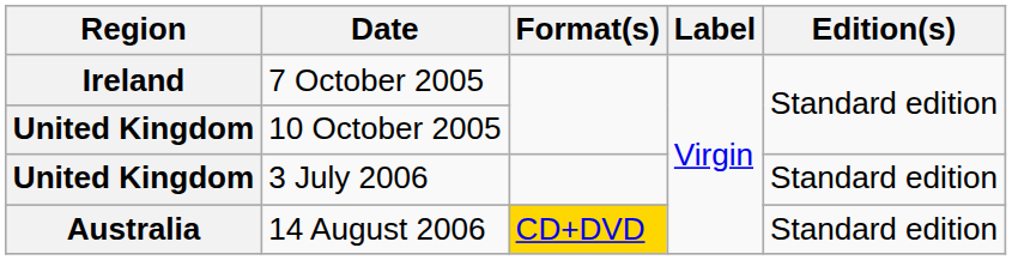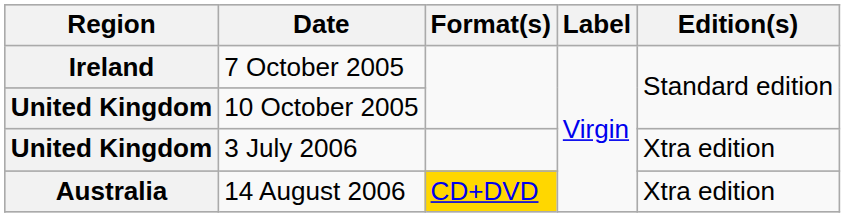 <table class="wikitable plainrowheaders">
 <tr>
 <th scope="col">Region</th>
 <th scope="col">Date</th>
 <th scope="col">Format(s)</th>
 <th scope="col">Label</th>
 <th scope="col">Edition(s)</th>
 </tr>
 <tr>
 <th scope="row">Ireland</th>
 <td>7 October 2005</td>
 <td rowspan="2"></td>
 <td rowspan="4"><a href='#'>Virgin</a></td>
 <td rowspan="2">Standard edition</td>
 </tr>
 <tr>
 <th scope="row">United Kingdom</th>
 <td>10 October 2005</td>
 </tr>
 <tr>
 <th scope="row">United Kingdom</th>
 <td>3 July 2006</td>
 <td></td>
-<td rowspan="1">Standard edition</td>
+<td>Xtra edition</td>
 </tr>
 <tr>
 <th scope="row">Australia</th>
 <td>14 August 2006</td>
 <td style="background: gold;"><a href='#'>CD+DVD</a></td>
-<td rowspan="1">Standard edition</td>
+<td>Xtra edition</td>
 </tr>
 </table>
